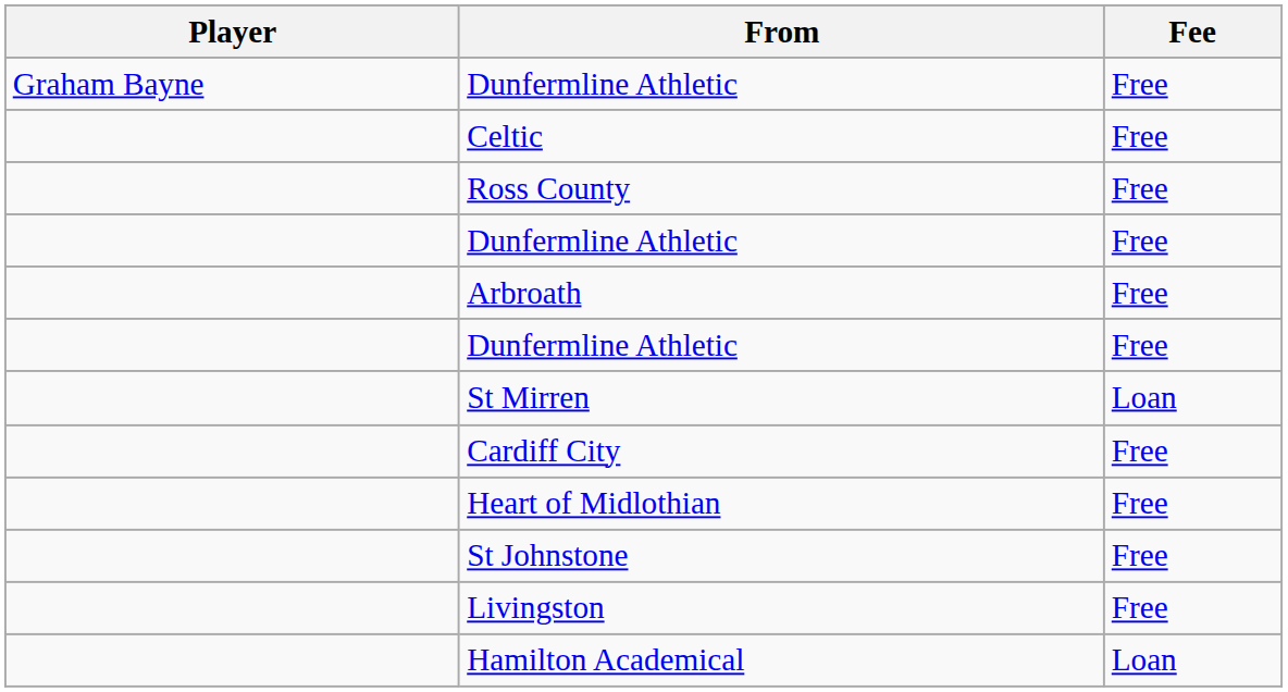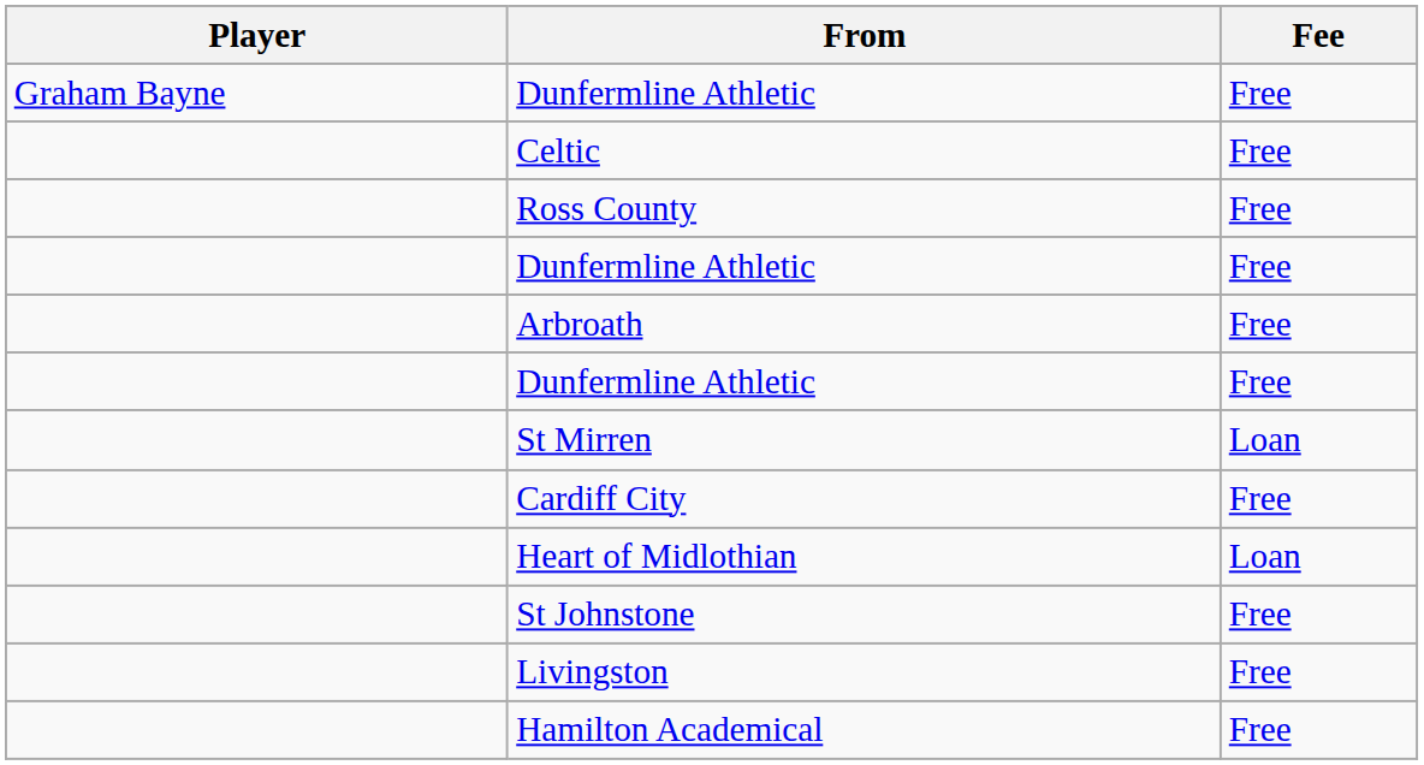 <table class="wikitable" style="text-align:center; font-size:95%;width:98%; text-align:left">
 <tr>
 <th>Player</th>
 <th>From</th>
 <th>Fee</th>
 </tr>
 <tr>
 <td> <a href='#'>Graham Bayne</a></td>
 <td> <a href='#'>Dunfermline Athletic</a></td>
 <td><a href='#'>Free</a></td>
 </tr>
 <tr>
 <td> </td>
 <td> <a href='#'>Celtic</a></td>
 <td><a href='#'>Free</a></td>
 </tr>
 <tr>
 <td> </td>
 <td> <a href='#'>Ross County</a></td>
 <td><a href='#'>Free</a></td>
 </tr>
 <tr>
 <td> </td>
 <td> <a href='#'>Dunfermline Athletic</a></td>
 <td><a href='#'>Free</a></td>
 </tr>
 <tr>
 <td> </td>
 <td> <a href='#'>Arbroath</a></td>
 <td><a href='#'>Free</a></td>
 </tr>
 <tr>
 <td> </td>
 <td> <a href='#'>Dunfermline Athletic</a></td>
 <td><a href='#'>Free</a></td>
 </tr>
 <tr>
 <td> </td>
 <td> <a href='#'>St Mirren</a></td>
 <td><a href='#'>Loan</a></td>
 </tr>
 <tr>
 <td> </td>
 <td> <a href='#'>Cardiff City</a></td>
 <td><a href='#'>Free</a></td>
 </tr>
 <tr>
 <td> </td>
 <td> <a href='#'>Heart of Midlothian</a></td>
-<td><a href='#'>Free</a></td>
+<td><a href='#'>Loan</a></td>
 </tr>
 <tr>
 <td> </td>
 <td> <a href='#'>St Johnstone</a></td>
 <td><a href='#'>Free</a></td>
 </tr>
 <tr>
 <td> </td>
 <td> <a href='#'>Livingston</a></td>
 <td><a href='#'>Free</a></td>
 </tr>
 <tr>
 <td> </td>
 <td> <a href='#'>Hamilton Academical</a></td>
-<td><a href='#'>Loan</a></td>
+<td><a href='#'>Free</a></td>
 </tr>
 </table>
